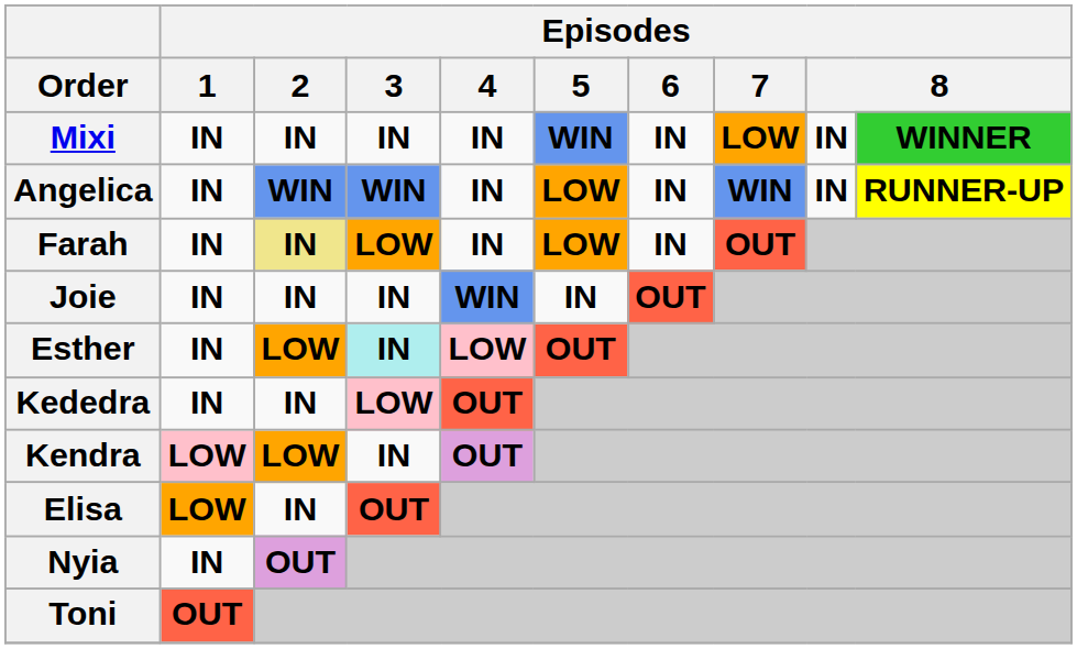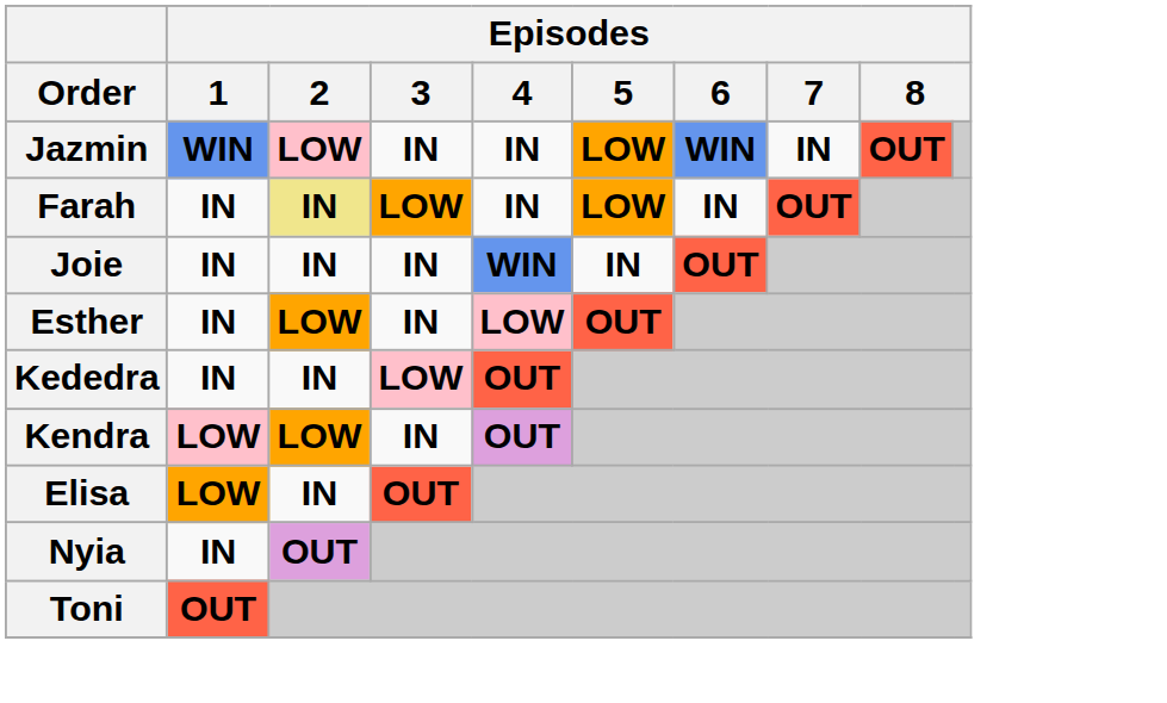 <table class="wikitable" style="text-align:center" align="center">
 <tr>
 <th colspan=1></th>
 <th colspan=9>Episodes</th>
 </tr>
 <tr>
 <th>Order</th>
 <th>1</th>
 <th>2</th>
 <th>3</th>
 <th>4</th>
 <th>5</th>
 <th>6</th>
 <th>7</th>
 <th colspan="2">8</th>
 </tr>
 <tr>
-<th><a href='#'>Mixi</a></th>
+<th>Jazmin</th>
+<td style="background:cornflowerblue;"><strong>WIN</strong></td>
+<td style="background:pink;"><strong>LOW</strong></td>
 <td><strong>IN</strong></td>
 <td><strong>IN</strong></td>
-<td><strong> IN</strong></td>
-<td><strong> IN</strong></td>
+<td style="background:orange;"><strong>LOW</strong></td>
 <td style="background:cornflowerblue;"><strong>WIN</strong></td>
 <td><strong>IN</strong></td>
-<td style="background:orange;"><strong>LOW</strong></td>
-<td><strong>IN</strong></td>
-<td style="background:limegreen;"><strong>WINNER</strong></td>
-</tr>
-<tr>
-<th>Angelica</th>
-<td><strong>IN</strong></td>
-<td style="background:cornflowerblue;"><strong>WIN</strong></td>
-<td style="background:cornflowerblue;"><strong>WIN</strong></td>
-<td><strong>IN</strong></td>
-<td style="background:orange;"><strong>LOW</strong></td>
-<td><strong>IN</strong></td>
-<td style="background:cornflowerblue;"><strong>WIN</strong></td>
-<td><strong>IN</strong></td>
-<td style="background:yellow;"><strong>RUNNER-UP</strong></td>
+<td style="background:tomato;"><strong>OUT</strong></td>
+<td style="background:#CCCCCC;" colspan="1"></td>
 </tr>
 <tr>
 <th>Farah</th>
 <td><strong>IN</strong></td>
 <td style="background: khaki;"><strong>IN</strong></td>
 <td style="background:orange;"><strong>LOW</strong></td>
 <td><strong>IN</strong></td>
 <td style="background:orange;"><strong>LOW</strong></td>
 <td><strong>IN</strong></td>
 <td style="background:tomato;"><strong>OUT</strong></td>
 <td style="background:#CCCCCC;" colspan="2"></td>
 </tr>
 <tr>
 <th>Joie</th>
 <td><strong>IN</strong></td>
 <td><strong>IN</strong></td>
 <td><strong>IN</strong></td>
 <td style="background:cornflowerblue;"><strong>WIN</strong></td>
 <td><strong>IN</strong></td>
 <td style="background:tomato;"><strong>OUT</strong></td>
 <td style="background:#CCCCCC;" colspan="3"></td>
 </tr>
 <tr>
 <th>Esther</th>
 <td><strong>IN</strong></td>
 <td style="background:orange;"><strong>LOW</strong></td>
-<td style="background: paleturquoise;"><strong>IN</strong></td>
+<td><strong>IN</strong></td>
 <td style="background:pink;"><strong>LOW</strong></td>
 <td style="background:tomato;"><strong>OUT</strong></td>
 <td style="background:#CCCCCC;" colspan="4"></td>
 </tr>
 <tr>
 <th>Kededra</th>
 <td><strong>IN</strong></td>
 <td><strong>IN</strong></td>
 <td style="background:pink;"><strong>LOW</strong></td>
 <td style="background:tomato;"><strong>OUT</strong></td>
 <td style="background:#CCCCCC;" colspan="5"></td>
 </tr>
 <tr>
 <th>Kendra</th>
 <td style="background:pink;"><strong>LOW</strong></td>
 <td style="background:orange;"><strong>LOW</strong></td>
 <td><strong>IN</strong></td>
 <td style="background:plum;"><strong>OUT</strong></td>
 <td style="background:#CCCCCC;" colspan="5"></td>
 </tr>
 <tr>
 <th>Elisa</th>
 <td style="background:orange;"><strong>LOW</strong></td>
 <td><strong>IN</strong></td>
 <td style="background:tomato;"><strong>OUT</strong></td>
 <td style="background:#CCCCCC;" colspan="6"></td>
 </tr>
 <tr>
 <th>Nyia</th>
 <td><strong>IN</strong></td>
 <td style="background:plum;"><strong>OUT</strong></td>
 <td style="background:#CCCCCC;" colspan="7"></td>
 </tr>
 <tr>
 <th>Toni</th>
 <td style="background:tomato;"><strong>OUT</strong></td>
 <td style="background:#CCCCCC;" colspan="8"></td>
 </tr>
 <tr>
 </tr>
 </table>
